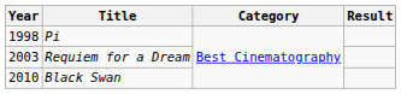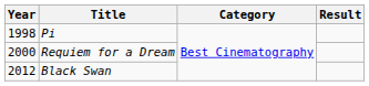 <table class="wikitable">
 <tr>
 <th>Year</th>
 <th>Title</th>
 <th>Category</th>
 <th>Result</th>
 </tr>
 <tr>
 <td>1998</td>
 <td><em>Pi</em></td>
 <td rowspan=3><a href='#'>Best Cinematography</a></td>
 <td></td>
 </tr>
 <tr>
-<td>2003</td>
+<td>2000</td>
 <td><em>Requiem for a Dream</em></td>
 <td></td>
 </tr>
 <tr>
-<td>2010</td>
+<td>2012</td>
 <td><em>Black Swan</em></td>
 <td></td>
 </tr>
 </table>
